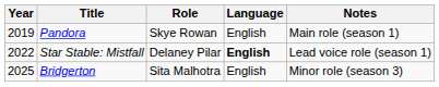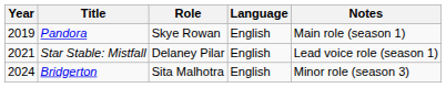 <table class="wikitable">
 <tr>
 <th>Year</th>
 <th>Title</th>
 <th>Role</th>
 <th>Language</th>
 <th>Notes</th>
 </tr>
 <tr>
 <td>2019</td>
 <td><em><a href='#'>Pandora</a></em></td>
 <td>Skye Rowan</td>
 <td>English</td>
 <td>Main role (season 1)</td>
 </tr>
 <tr>
-<td>2022</td>
+<td>2021</td>
 <td><em>Star Stable: Mistfall</em></td>
 <td>Delaney Pilar</td>
-<td><strong>English</strong></td>
+<td>English</td>
 <td>Lead voice role (season 1)</td>
 </tr>
 <tr>
-<td>2025</td>
+<td>2024</td>
 <td><em><a href='#'>Bridgerton</a></em></td>
 <td>Sita Malhotra</td>
 <td>English</td>
 <td>Minor role (season 3)</td>
 </tr>
 </table>
